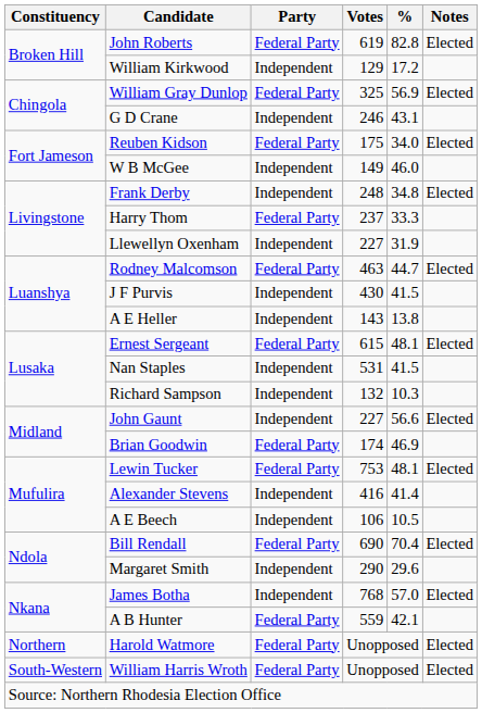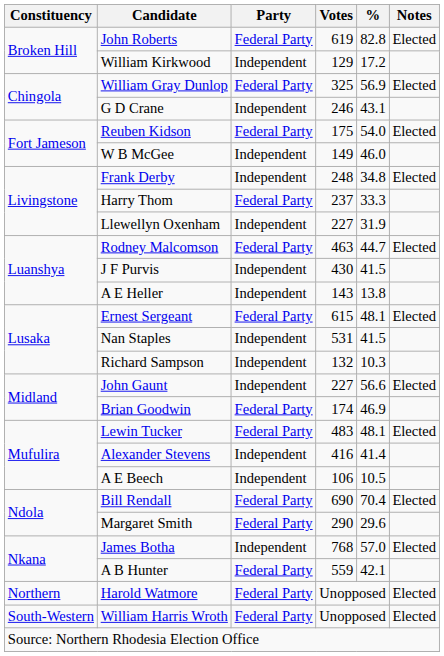 <table class=wikitable>
 <tr>
 <th>Constituency</th>
 <th>Candidate</th>
 <th>Party</th>
 <th>Votes</th>
 <th>%</th>
 <th>Notes</th>
 </tr>
 <tr>
 <td rowspan=2><a href='#'>Broken Hill</a></td>
 <td><a href='#'>John Roberts</a></td>
 <td><a href='#'>Federal Party</a></td>
 <td align=right>619</td>
 <td align=right>82.8</td>
 <td>Elected</td>
 </tr>
 <tr>
 <td>William Kirkwood</td>
 <td>Independent</td>
 <td align=right>129</td>
 <td align=right>17.2</td>
 <td></td>
 </tr>
 <tr>
 <td rowspan=2><a href='#'>Chingola</a></td>
 <td><a href='#'>William Gray Dunlop</a></td>
 <td><a href='#'>Federal Party</a></td>
 <td align=right>325</td>
 <td align=right>56.9</td>
 <td>Elected</td>
 </tr>
 <tr>
 <td>G D Crane</td>
 <td>Independent</td>
 <td align=right>246</td>
 <td align=right>43.1</td>
 <td></td>
 </tr>
 <tr>
 <td rowspan=2><a href='#'>Fort Jameson</a></td>
 <td><a href='#'>Reuben Kidson</a></td>
 <td><a href='#'>Federal Party</a></td>
 <td align=right>175</td>
-<td align=right>34.0</td>
+<td align=right>54.0</td>
 <td>Elected</td>
 </tr>
 <tr>
 <td>W B McGee</td>
 <td>Independent</td>
 <td align=right>149</td>
 <td align=right>46.0</td>
 <td></td>
 </tr>
 <tr>
 <td rowspan=3><a href='#'>Livingstone</a></td>
 <td><a href='#'>Frank Derby</a></td>
 <td>Independent</td>
 <td align=right>248</td>
 <td align=right>34.8</td>
 <td>Elected</td>
 </tr>
 <tr>
 <td>Harry Thom</td>
 <td><a href='#'>Federal Party</a></td>
 <td align=right>237</td>
 <td align=right>33.3</td>
 <td></td>
 </tr>
 <tr>
 <td>Llewellyn Oxenham</td>
 <td>Independent</td>
 <td align=right>227</td>
 <td align=right>31.9</td>
 <td></td>
 </tr>
 <tr>
 <td rowspan=3><a href='#'>Luanshya</a></td>
 <td><a href='#'>Rodney Malcomson</a></td>
 <td><a href='#'>Federal Party</a></td>
 <td align=right>463</td>
 <td align=right>44.7</td>
 <td>Elected</td>
 </tr>
 <tr>
 <td>J F Purvis</td>
 <td>Independent</td>
 <td align=right>430</td>
 <td align=right>41.5</td>
 <td></td>
 </tr>
 <tr>
 <td>A E Heller</td>
 <td>Independent</td>
 <td align=right>143</td>
 <td align=right>13.8</td>
 <td></td>
 </tr>
 <tr>
 <td rowspan=3><a href='#'>Lusaka</a></td>
 <td><a href='#'>Ernest Sergeant</a></td>
 <td><a href='#'>Federal Party</a></td>
 <td align=right>615</td>
 <td align=right>48.1</td>
 <td>Elected</td>
 </tr>
 <tr>
 <td>Nan Staples</td>
 <td>Independent</td>
 <td align=right>531</td>
 <td align=right>41.5</td>
 <td></td>
 </tr>
 <tr>
 <td>Richard Sampson</td>
 <td>Independent</td>
 <td align=right>132</td>
 <td align=right>10.3</td>
 <td></td>
 </tr>
 <tr>
 <td rowspan=2><a href='#'>Midland</a></td>
 <td><a href='#'>John Gaunt</a></td>
 <td>Independent</td>
 <td align=right>227</td>
 <td align=right>56.6</td>
 <td>Elected</td>
 </tr>
 <tr>
 <td><a href='#'>Brian Goodwin</a></td>
 <td><a href='#'>Federal Party</a></td>
 <td align=right>174</td>
 <td align=right>46.9</td>
 <td></td>
 </tr>
 <tr>
 <td rowspan=3><a href='#'>Mufulira</a></td>
 <td><a href='#'>Lewin Tucker</a></td>
 <td><a href='#'>Federal Party</a></td>
-<td align=right>753</td>
+<td align=right>483</td>
 <td align=right>48.1</td>
 <td>Elected</td>
 </tr>
 <tr>
 <td><a href='#'>Alexander Stevens</a></td>
 <td>Independent</td>
 <td align=right>416</td>
 <td align=right>41.4</td>
 <td></td>
 </tr>
 <tr>
 <td>A E Beech</td>
 <td>Independent</td>
 <td align=right>106</td>
 <td align=right>10.5</td>
 <td></td>
 </tr>
 <tr>
 <td rowspan=2><a href='#'>Ndola</a></td>
 <td><a href='#'>Bill Rendall</a></td>
 <td><a href='#'>Federal Party</a></td>
 <td align=right>690</td>
 <td align=right>70.4</td>
 <td>Elected</td>
 </tr>
 <tr>
 <td>Margaret Smith</td>
-<td>Independent</td>
+<td><a href='#'>Federal Party</a></td>
 <td align=right>290</td>
 <td align=right>29.6</td>
 <td></td>
 </tr>
 <tr>
 <td rowspan=2><a href='#'>Nkana</a></td>
 <td><a href='#'>James Botha</a></td>
 <td>Independent</td>
 <td align=right>768</td>
 <td align=right>57.0</td>
 <td>Elected</td>
 </tr>
 <tr>
 <td>A B Hunter</td>
 <td><a href='#'>Federal Party</a></td>
 <td align=right>559</td>
 <td align=right>42.1</td>
 <td></td>
 </tr>
 <tr>
 <td><a href='#'>Northern</a></td>
 <td><a href='#'>Harold Watmore</a></td>
 <td><a href='#'>Federal Party</a></td>
 <td colspan=2 align=center>Unopposed</td>
 <td>Elected</td>
 </tr>
 <tr>
 <td><a href='#'>South-Western</a></td>
 <td><a href='#'>William Harris Wroth</a></td>
 <td><a href='#'>Federal Party</a></td>
 <td colspan=2 align=center>Unopposed</td>
 <td>Elected</td>
 </tr>
 <tr>
 <td colspan=6>Source: Northern Rhodesia Election Office</td>
 </tr>
 </table>
